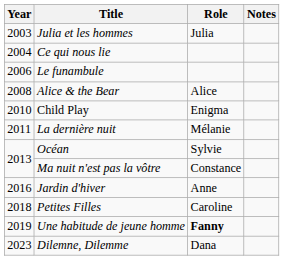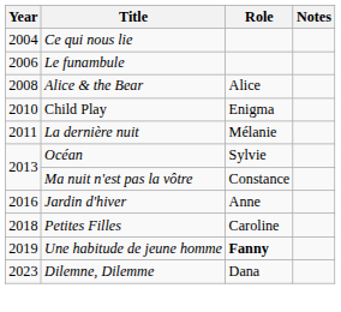 <table class="wikitable sortable">
 <tr>
 <th>Year</th>
 <th>Title</th>
 <th>Role</th>
 <th class="unsortable">Notes</th>
-</tr>
-<tr>
-<td>2003</td>
-<td><em>Julia et les hommes</em></td>
-<td>Julia</td>
-<td></td>
 </tr>
 <tr>
 <td>2004</td>
 <td><em>Ce qui nous lie</em></td>
 <td></td>
 <td></td>
 </tr>
 <tr>
 <td>2006</td>
 <td><em>Le funambule</em></td>
 <td></td>
 <td></td>
 </tr>
 <tr>
 <td>2008</td>
 <td><em>Alice & the Bear</em></td>
 <td>Alice</td>
 <td></td>
 </tr>
 <tr>
 <td>2010</td>
 <td>Child Play</td>
 <td>Enigma</td>
 <td></td>
 </tr>
 <tr>
 <td>2011</td>
 <td><em>La dernière nuit</em></td>
 <td>Mélanie</td>
 <td></td>
 </tr>
 <tr>
 <td rowspan="2">2013</td>
 <td><em>Océan</em></td>
 <td>Sylvie</td>
 <td></td>
 </tr>
 <tr>
 <td><em>Ma nuit n'est pas la vôtre</em></td>
 <td>Constance</td>
 <td></td>
 </tr>
 <tr>
 <td>2016</td>
 <td><em>Jardin d'hiver</em></td>
 <td>Anne</td>
 <td></td>
 </tr>
 <tr>
 <td>2018</td>
 <td><em>Petites Filles</em></td>
 <td>Caroline</td>
 <td></td>
 </tr>
 <tr>
 <td>2019</td>
 <td><em>Une habitude de jeune homme</em></td>
 <td><strong>Fanny</strong></td>
 <td></td>
 </tr>
 <tr>
 <td>2023</td>
 <td><em>Dilemne, Dilemme</em></td>
 <td>Dana</td>
 <td></td>
 </tr>
 </table>
